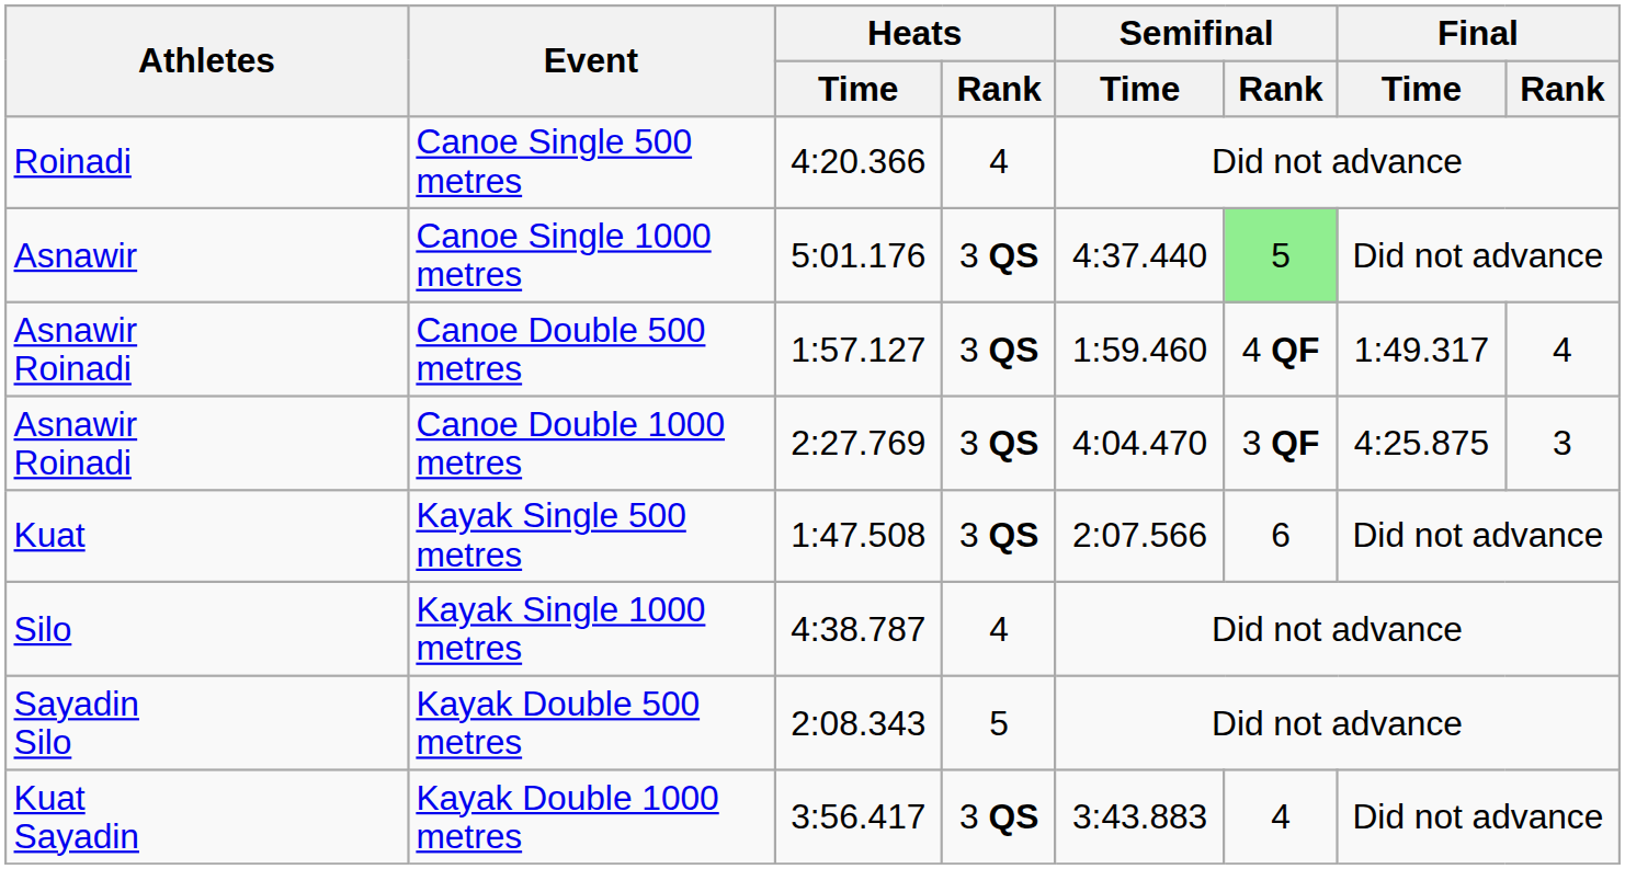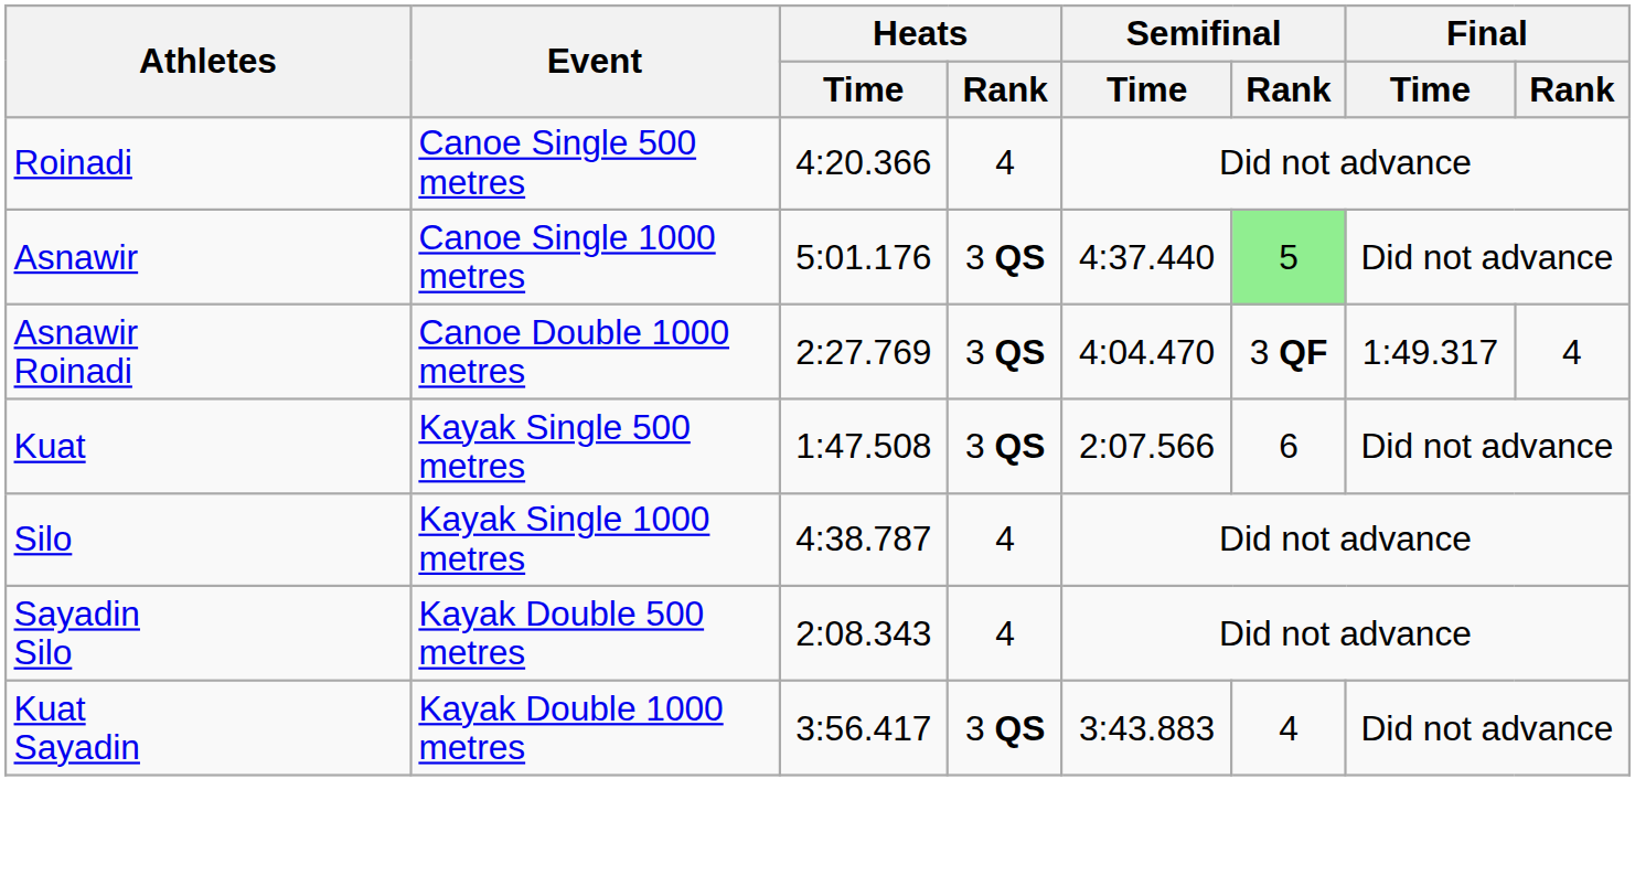 <table class=wikitable style="font-size:90%; text-align:center">
 <tr>
 <th width="160" rowspan="2">Athletes</th>
 <th width="145" rowspan="2">Event</th>
 <th width="110" colspan="2">Heats</th>
 <th width="110" colspan="2">Semifinal</th>
 <th width="110" colspan="2">Final</th>
 </tr>
 <tr>
 <th>Time</th>
 <th>Rank</th>
 <th>Time</th>
 <th>Rank</th>
 <th>Time</th>
 <th>Rank</th>
 </tr>
 <tr>
 <td align=left><a href='#'>Roinadi</a></td>
 <td align=left><a href='#'>Canoe Single 500 metres</a></td>
 <td>4:20.366</td>
 <td>4</td>
 <td colspan=4 align=centre>Did not advance</td>
 </tr>
 <tr>
 <td align=left><a href='#'>Asnawir</a></td>
 <td align=left><a href='#'>Canoe Single 1000 metres</a></td>
 <td>5:01.176</td>
 <td>3 <strong>QS</strong></td>
 <td>4:37.440</td>
 <td style="background: lightgreen;">5</td>
 <td colspan=2 align=centre>Did not advance</td>
 </tr>
 <tr>
 <td align=left><a href='#'>Asnawir</a> <br> <a href='#'>Roinadi</a></td>
-<td align=left><a href='#'>Canoe Double 500 metres</a></td>
-<td>1:57.127</td>
-<td>3 <strong>QS</strong></td>
-<td>1:59.460</td>
-<td>4 <strong>QF</strong></td>
-<td>1:49.317</td>
-<td>4</td>
-</tr>
-<tr>
-<td align=left><a href='#'>Asnawir</a> <br> <a href='#'>Roinadi</a></td>
 <td align=left><a href='#'>Canoe Double 1000 metres</a></td>
 <td>2:27.769</td>
 <td>3 <strong>QS</strong></td>
 <td>4:04.470</td>
 <td>3 <strong>QF</strong></td>
-<td>4:25.875</td>
-<td>3</td>
+<td>1:49.317</td>
+<td>4</td>
 </tr>
 <tr>
 <td align=left><a href='#'>Kuat</a></td>
 <td align=left><a href='#'>Kayak Single 500 metres</a></td>
 <td>1:47.508</td>
 <td>3 <strong>QS</strong></td>
 <td>2:07.566</td>
 <td>6</td>
 <td colspan=2 align=centre>Did not advance</td>
 </tr>
 <tr>
 <td align=left><a href='#'>Silo</a></td>
 <td align=left><a href='#'>Kayak Single 1000 metres</a></td>
 <td>4:38.787</td>
 <td>4</td>
 <td colspan=4 align=centre>Did not advance</td>
 </tr>
 <tr>
 <td align=left><a href='#'>Sayadin</a> <br> <a href='#'>Silo</a></td>
 <td align=left><a href='#'>Kayak Double 500 metres</a></td>
 <td>2:08.343</td>
-<td>5</td>
+<td>4</td>
 <td colspan=4 align=centre>Did not advance</td>
 </tr>
 <tr>
 <td align=left><a href='#'>Kuat</a> <br> <a href='#'>Sayadin</a></td>
 <td align=left><a href='#'>Kayak Double 1000 metres</a></td>
 <td>3:56.417</td>
 <td>3 <strong>QS</strong></td>
 <td>3:43.883</td>
 <td>4</td>
 <td colspan=2 align=centre>Did not advance</td>
 </tr>
 </table>
